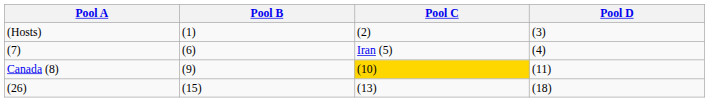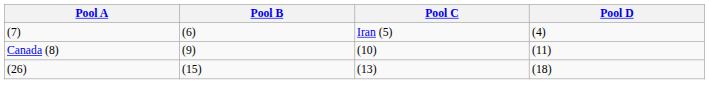 <table class="wikitable" width=960>
 <tr>
 <th width=25%><a href='#'>Pool A</a></th>
 <th width=25%><a href='#'>Pool B</a></th>
 <th width=25%><a href='#'>Pool C</a></th>
 <th width=25%><a href='#'>Pool D</a></th>
-</tr>
-<tr>
-<td> (Hosts)</td>
-<td> (1)</td>
-<td> (2)</td>
-<td> (3)</td>
 </tr>
 <tr>
 <td> (7)</td>
 <td> (6)</td>
 <td> <a href='#'>Iran</a> (5)</td>
 <td> (4)</td>
 </tr>
 <tr>
 <td> <a href='#'>Canada</a> (8)</td>
 <td> (9)</td>
-<td style="background: gold;"> (10)</td>
+<td> (10)</td>
 <td> (11)</td>
 </tr>
 <tr>
 <td> (26)</td>
 <td> (15)</td>
 <td> (13)</td>
 <td> (18)</td>
 </tr>
 </table>
